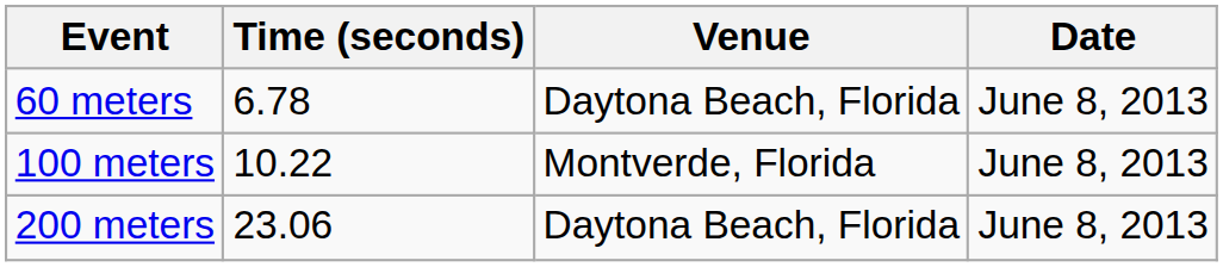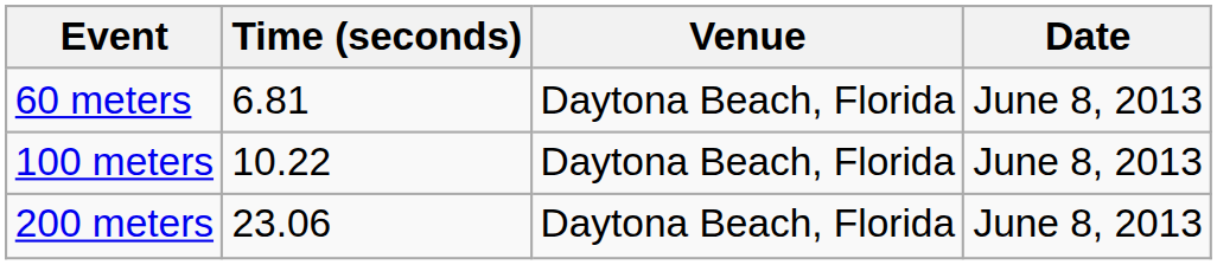 <table class="wikitable">
 <tr>
 <th>Event</th>
 <th>Time (seconds)</th>
 <th>Venue</th>
 <th>Date</th>
 </tr>
 <tr>
 <td><a href='#'>60 meters</a></td>
-<td>6.78</td>
+<td>6.81</td>
 <td>Daytona Beach, Florida</td>
 <td>June 8, 2013</td>
 </tr>
 <tr>
 <td><a href='#'>100 meters</a></td>
 <td>10.22</td>
-<td>Montverde, Florida</td>
+<td>Daytona Beach, Florida</td>
 <td>June 8, 2013</td>
 </tr>
 <tr>
 <td><a href='#'>200 meters</a></td>
 <td>23.06</td>
 <td>Daytona Beach, Florida</td>
 <td>June 8, 2013</td>
 </tr>
 </table>
